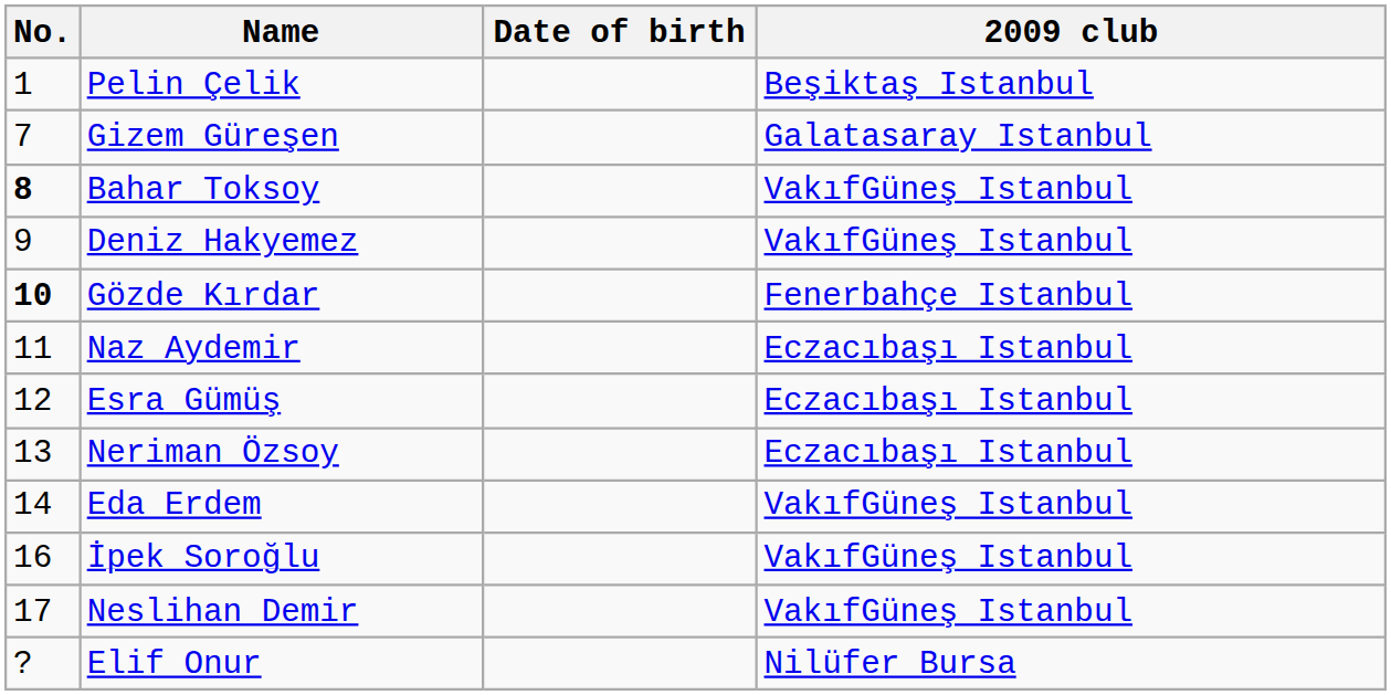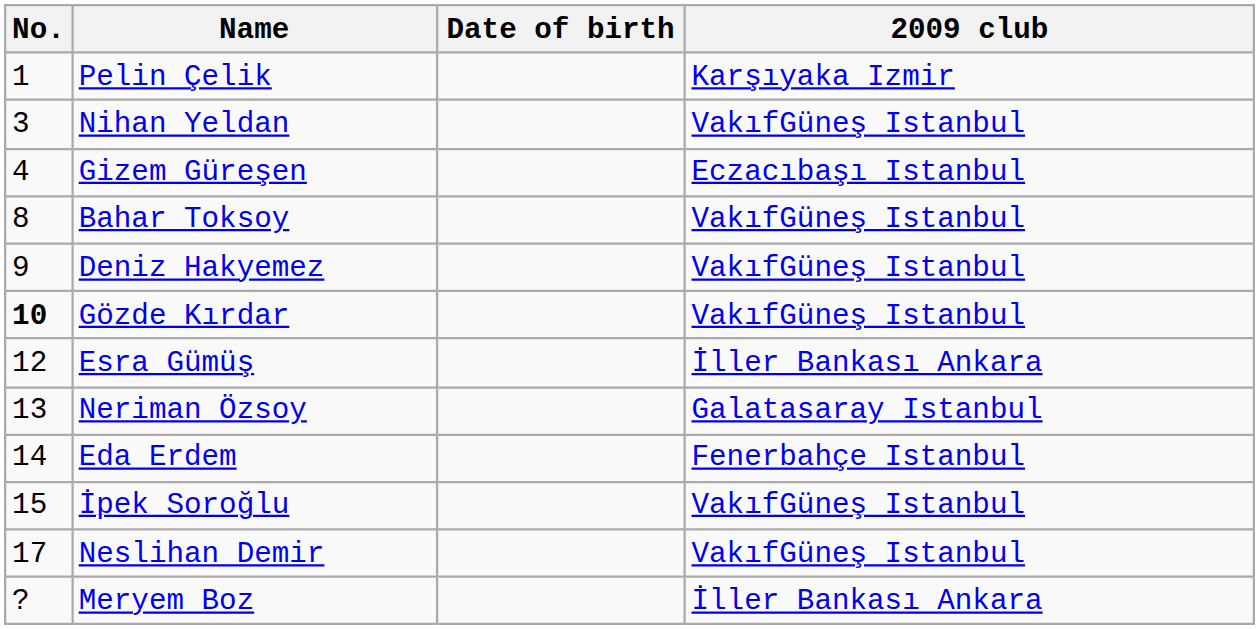 <table class=wikitable sortable style=font-size:100%; text-align:center;>
 <tr>
 <th>No.</th>
 <th style=width:12em>Name</th>
 <th style=width:8em>Date of birth</th>
 <th style=width:19em>2009 club</th>
 </tr>
 <tr>
 <td>1</td>
 <td><a href='#'>Pelin Çelik</a></td>
 <td></td>
-<td> <a href='#'>Beşiktaş Istanbul</a></td>
+<td> <a href='#'>Karşıyaka Izmir</a></td>
 </tr>
 <tr>
-<td>7</td>
+<td>3</td>
+<td><a href='#'>Nihan Yeldan</a></td>
+<td></td>
+<td> <a href='#'>VakıfGüneş Istanbul</a></td>
+</tr>
+<tr>
+<td>4</td>
 <td><a href='#'>Gizem Güreşen</a></td>
 <td></td>
-<td> <a href='#'>Galatasaray Istanbul</a></td>
+<td> <a href='#'>Eczacıbaşı Istanbul</a></td>
 </tr>
 <tr>
-<td><strong>8</strong></td>
+<td>8</td>
 <td><a href='#'>Bahar Toksoy</a></td>
 <td></td>
 <td> <a href='#'>VakıfGüneş Istanbul</a></td>
 </tr>
 <tr>
 <td>9</td>
 <td><a href='#'>Deniz Hakyemez</a></td>
 <td></td>
 <td> <a href='#'>VakıfGüneş Istanbul</a></td>
 </tr>
 <tr>
 <td><strong>10</strong></td>
 <td><a href='#'>Gözde Kırdar</a></td>
 <td></td>
-<td> <a href='#'>Fenerbahçe Istanbul</a></td>
-</tr>
-<tr>
-<td>11</td>
-<td><a href='#'>Naz Aydemir</a></td>
-<td></td>
-<td> <a href='#'>Eczacıbaşı Istanbul</a></td>
+<td> <a href='#'>VakıfGüneş Istanbul</a></td>
 </tr>
 <tr>
 <td>12</td>
 <td><a href='#'>Esra Gümüş</a></td>
 <td></td>
-<td> <a href='#'>Eczacıbaşı Istanbul</a></td>
+<td> <a href='#'>İller Bankası Ankara</a></td>
 </tr>
 <tr>
 <td>13</td>
 <td><a href='#'>Neriman Özsoy</a></td>
 <td></td>
-<td> <a href='#'>Eczacıbaşı Istanbul</a></td>
+<td> <a href='#'>Galatasaray Istanbul</a></td>
 </tr>
 <tr>
 <td>14</td>
 <td><a href='#'>Eda Erdem</a></td>
 <td></td>
-<td> <a href='#'>VakıfGüneş Istanbul</a></td>
+<td> <a href='#'>Fenerbahçe Istanbul</a></td>
 </tr>
 <tr>
-<td>16</td>
+<td>15</td>
 <td><a href='#'>İpek Soroğlu</a></td>
 <td></td>
 <td> <a href='#'>VakıfGüneş Istanbul</a></td>
 </tr>
 <tr>
 <td>17</td>
 <td><a href='#'>Neslihan Demir</a></td>
 <td></td>
 <td> <a href='#'>VakıfGüneş Istanbul</a></td>
 </tr>
 <tr>
 <td>?</td>
-<td><a href='#'>Elif Onur</a></td>
+<td><a href='#'>Meryem Boz</a></td>
 <td></td>
-<td> <a href='#'>Nilüfer Bursa</a></td>
+<td> <a href='#'>İller Bankası Ankara</a></td>
 </tr>
 </table>
